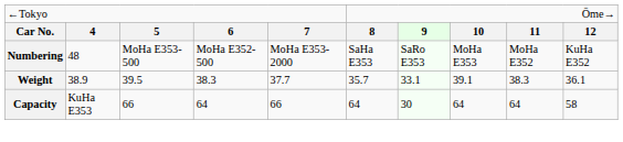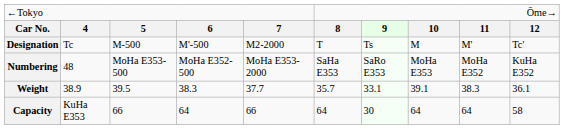 <table class="wikitable">
 <tr>
 <td colspan=5 align=lift>←Tokyo</td>
 <td colspan=5 align=right>Ōme→</td>
 </tr>
 <tr>
 <th>Car No.</th>
 <th>4</th>
 <th>5</th>
 <th>6</th>
 <th>7</th>
 <th>8</th>
 <th style="background: #E6FFE6">9</th>
 <th>10</th>
 <th>11</th>
 <th>12</th>
+</tr>
+<tr>
+<th>Designation</th>
+<td>Tc</td>
+<td>M-500</td>
+<td>M'-500</td>
+<td>M2-2000</td>
+<td>T</td>
+<td style="background: #F5FFF5">Ts</td>
+<td>M</td>
+<td>M'</td>
+<td>Tc'</td>
 </tr>
 <tr>
 <th>Numbering</th>
 <td>48</td>
 <td>MoHa E353-500</td>
 <td>MoHa E352-500</td>
 <td>MoHa E353-2000</td>
 <td>SaHa E353</td>
 <td style="background: #F5FFF5">SaRo E353</td>
 <td>MoHa E353</td>
 <td>MoHa E352</td>
 <td>KuHa E352</td>
 </tr>
 <tr>
 <th>Weight</th>
 <td>38.9</td>
 <td>39.5</td>
 <td>38.3</td>
 <td>37.7</td>
 <td>35.7</td>
 <td style="background: #F5FFF5">33.1</td>
 <td>39.1</td>
 <td>38.3</td>
 <td>36.1</td>
 </tr>
 <tr>
 <th>Capacity</th>
 <td>KuHa E353</td>
 <td>66</td>
 <td>64</td>
 <td>66</td>
 <td>64</td>
 <td style="background: #F5FFF5">30</td>
 <td>64</td>
 <td>64</td>
 <td>58</td>
 </tr>
 </table>
